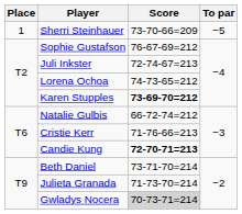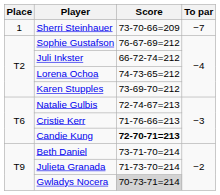 <table class="wikitable">
 <tr>
 <th>Place</th>
 <th>Player</th>
 <th>Score</th>
 <th>To par</th>
 </tr>
 <tr>
 <td align=center>1</td>
 <td> <a href='#'>Sherri Steinhauer</a></td>
 <td align=center>73-70-66=209</td>
-<td align=center>−5</td>
+<td align=center>−7</td>
 </tr>
 <tr>
 <td rowspan=4 align=center>T2</td>
 <td> <a href='#'>Sophie Gustafson</a></td>
 <td align=center>76-67-69=212</td>
 <td rowspan=4 align=center>−4</td>
 </tr>
 <tr>
 <td> <a href='#'>Juli Inkster</a></td>
-<td align=center>72-74-67=213</td>
+<td align=center>66-72-74=212</td>
 </tr>
 <tr>
 <td> <a href='#'>Lorena Ochoa</a></td>
 <td align=center>74-73-65=212</td>
 </tr>
 <tr>
 <td> <a href='#'>Karen Stupples</a></td>
-<td align=center><strong>73-69-70=212</strong></td>
+<td align=center>73-69-70=212</td>
 </tr>
 <tr>
 <td rowspan=3 align=center>T6</td>
 <td> <a href='#'>Natalie Gulbis</a></td>
-<td align=center>66-72-74=212</td>
+<td align=center>72-74-67=213</td>
 <td rowspan=3 align=center>−3</td>
 </tr>
 <tr>
 <td> <a href='#'>Cristie Kerr</a></td>
 <td align=center>71-76-66=213</td>
 </tr>
 <tr>
 <td> <a href='#'>Candie Kung</a></td>
 <td align=center><strong>72-70-71=213</strong></td>
 </tr>
 <tr>
 <td rowspan=3 align=center>T9</td>
 <td> <a href='#'>Beth Daniel</a></td>
 <td align=center>73-71-70=214</td>
 <td rowspan=3 align=center>−2</td>
 </tr>
 <tr>
 <td> <a href='#'>Julieta Granada</a></td>
 <td align=center>71-73-70=214</td>
 </tr>
 <tr>
 <td> <a href='#'>Gwladys Nocera</a></td>
 <td align=center style="background: lightgrey;">70-73-71=214</td>
 </tr>
 </table>
